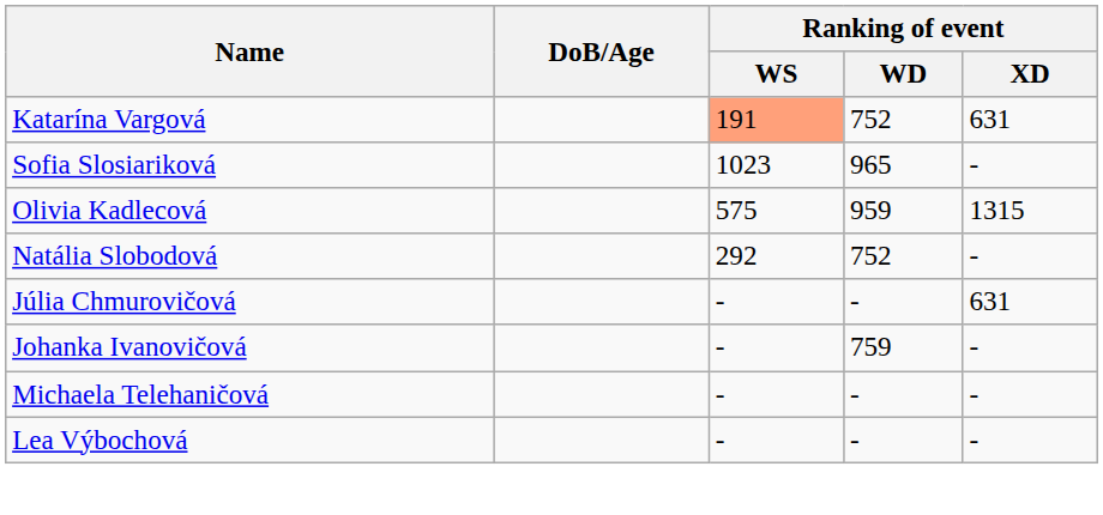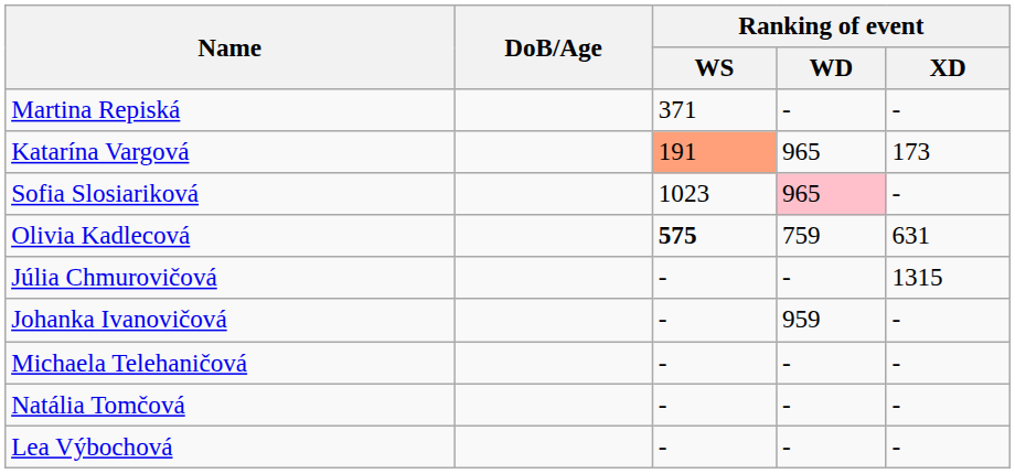 <table class="wikitable" style="width:600px; font-size:95%;">
 <tr>
 <th rowspan="2" align="left">Name</th>
 <th rowspan="2" align="left">DoB/Age</th>
 <th colspan="3" align="center">Ranking of event</th>
 </tr>
 <tr>
 <th align="center">WS</th>
 <th>WD</th>
 <th align="center">XD</th>
 </tr>
 <tr>
+<td><a href='#'>Martina Repiská</a></td>
+<td></td>
+<td>371</td>
+<td>-</td>
+<td>-</td>
+</tr>
+<tr>
 <td><a href='#'>Katarína Vargová</a></td>
 <td></td>
 <td style="background: lightsalmon;">191</td>
-<td>752</td>
-<td>631</td>
+<td>965</td>
+<td>173</td>
 </tr>
 <tr>
 <td><a href='#'>Sofia Slosiariková</a></td>
 <td></td>
 <td>1023</td>
-<td>965</td>
+<td style="background: pink;">965</td>
 <td>-</td>
 </tr>
 <tr>
 <td><a href='#'>Olivia Kadlecová</a></td>
 <td></td>
-<td>575</td>
-<td>959</td>
-<td>1315</td>
-</tr>
-<tr>
-<td><a href='#'>Natália Slobodová</a></td>
-<td></td>
-<td>292</td>
-<td>752</td>
-<td>-</td>
+<td><strong>575</strong></td>
+<td>759</td>
+<td>631</td>
 </tr>
 <tr>
 <td><a href='#'>Júlia Chmurovičová</a></td>
 <td></td>
 <td>-</td>
 <td>-</td>
-<td>631</td>
+<td>1315</td>
 </tr>
 <tr>
 <td><a href='#'>Johanka Ivanovičová</a></td>
 <td></td>
 <td>-</td>
-<td>759</td>
+<td>959</td>
 <td>-</td>
 </tr>
 <tr>
 <td><a href='#'>Michaela Telehaničová</a></td>
+<td></td>
+<td>-</td>
+<td>-</td>
+<td>-</td>
+</tr>
+<tr>
+<td><a href='#'>Natália Tomčová</a></td>
 <td></td>
 <td>-</td>
 <td>-</td>
 <td>-</td>
 </tr>
 <tr>
 <td><a href='#'>Lea Výbochová</a></td>
 <td></td>
 <td>-</td>
 <td>-</td>
 <td>-</td>
 </tr>
 </table>
